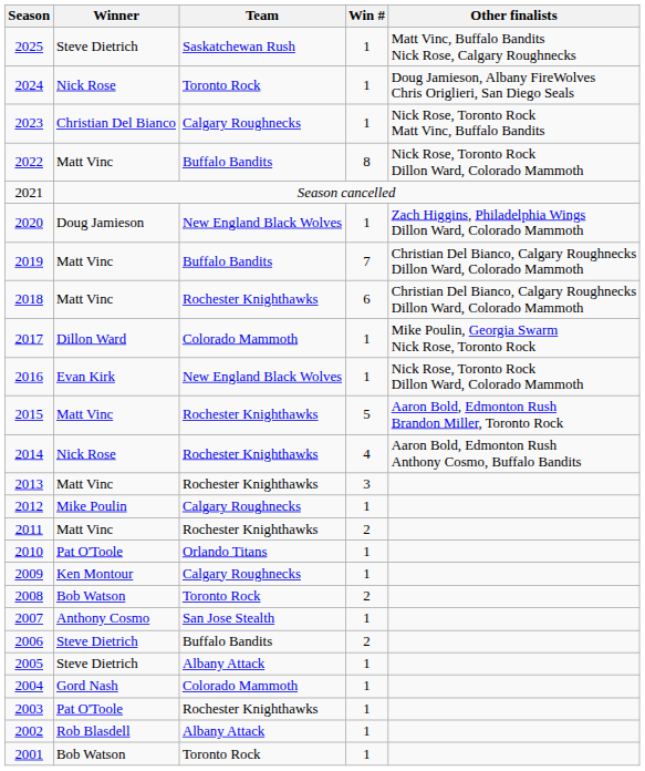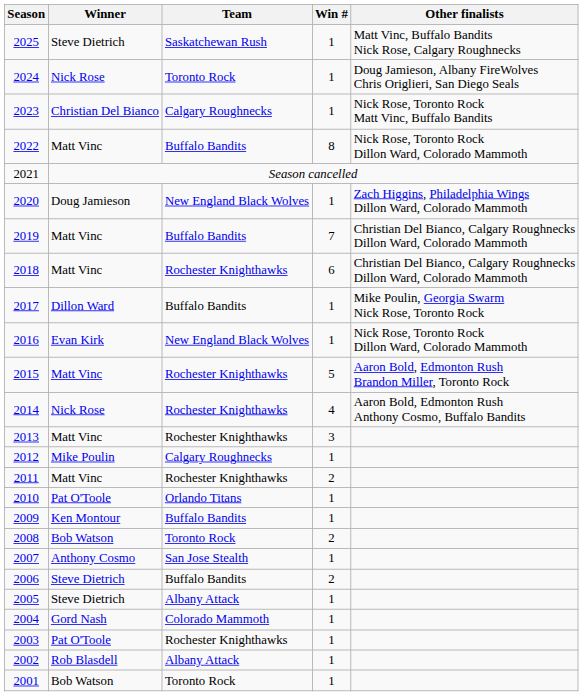 <table class="wikitable sortable">
 <tr>
 <th>Season</th>
 <th>Winner</th>
 <th>Team</th>
 <th>Win #</th>
 <th>Other finalists</th>
 </tr>
 <tr>
 <td align="center"><a href='#'>2025</a></td>
 <td>Steve Dietrich</td>
 <td><a href='#'>Saskatchewan Rush</a></td>
 <td align="center">1</td>
 <td>Matt Vinc, Buffalo Bandits<br>Nick Rose, Calgary Roughnecks</td>
 </tr>
 <tr>
 <td align="center"><a href='#'>2024</a></td>
 <td><a href='#'>Nick Rose</a></td>
 <td><a href='#'>Toronto Rock</a></td>
 <td align="center">1</td>
 <td>Doug Jamieson, Albany FireWolves<br>Chris Origlieri, San Diego Seals</td>
 </tr>
 <tr>
 <td align="center"><a href='#'>2023</a></td>
 <td><a href='#'>Christian Del Bianco</a></td>
 <td><a href='#'>Calgary Roughnecks</a></td>
 <td align="center">1</td>
 <td>Nick Rose, Toronto Rock<br>Matt Vinc, Buffalo Bandits</td>
 </tr>
 <tr>
 <td align="center"><a href='#'>2022</a></td>
 <td>Matt Vinc</td>
 <td><a href='#'>Buffalo Bandits</a></td>
 <td align="center">8</td>
 <td>Nick Rose, Toronto Rock<br>Dillon Ward, Colorado Mammoth</td>
 </tr>
 <tr>
 <td align="center">2021</td>
 <td align="center" colspan="4"><em>Season cancelled</em></td>
 </tr>
 <tr>
 <td align="center"><a href='#'>2020</a></td>
 <td>Doug Jamieson</td>
 <td><a href='#'>New England Black Wolves</a></td>
 <td align="center">1</td>
 <td><a href='#'>Zach Higgins</a>, <a href='#'>Philadelphia Wings</a><br>Dillon Ward, Colorado Mammoth</td>
 </tr>
 <tr>
 <td align="center"><a href='#'>2019</a></td>
 <td>Matt Vinc</td>
 <td><a href='#'>Buffalo Bandits</a></td>
 <td align="center">7</td>
 <td>Christian Del Bianco, Calgary Roughnecks<br>Dillon Ward, Colorado Mammoth</td>
 </tr>
 <tr>
 <td align="center"><a href='#'>2018</a></td>
 <td>Matt Vinc</td>
 <td><a href='#'>Rochester Knighthawks</a></td>
 <td align="center">6</td>
 <td>Christian Del Bianco, Calgary Roughnecks<br>Dillon Ward, Colorado Mammoth</td>
 </tr>
 <tr>
 <td align="center"><a href='#'>2017</a></td>
 <td><a href='#'>Dillon Ward</a></td>
-<td><a href='#'>Colorado Mammoth</a></td>
+<td>Buffalo Bandits</td>
 <td align="center">1</td>
 <td>Mike Poulin, <a href='#'>Georgia Swarm</a><br>Nick Rose, Toronto Rock</td>
 </tr>
 <tr>
 <td align="center"><a href='#'>2016</a></td>
 <td><a href='#'>Evan Kirk</a></td>
 <td><a href='#'>New England Black Wolves</a></td>
 <td align="center">1</td>
 <td>Nick Rose, Toronto Rock<br>Dillon Ward, Colorado Mammoth</td>
 </tr>
 <tr>
 <td align="center"><a href='#'>2015</a></td>
 <td><a href='#'>Matt Vinc</a></td>
 <td><a href='#'>Rochester Knighthawks</a></td>
 <td align="center">5</td>
 <td><a href='#'>Aaron Bold</a>, <a href='#'>Edmonton Rush</a><br><a href='#'>Brandon Miller</a>, Toronto Rock</td>
 </tr>
 <tr>
 <td align="center"><a href='#'>2014</a></td>
 <td><a href='#'>Nick Rose</a></td>
 <td><a href='#'>Rochester Knighthawks</a></td>
 <td align="center">4</td>
 <td>Aaron Bold, Edmonton Rush<br>Anthony Cosmo, Buffalo Bandits</td>
 </tr>
 <tr>
 <td align="center"><a href='#'>2013</a></td>
 <td>Matt Vinc</td>
 <td>Rochester Knighthawks</td>
 <td align="center">3</td>
 <td> </td>
 </tr>
 <tr>
 <td align="center"><a href='#'>2012</a></td>
 <td><a href='#'>Mike Poulin</a></td>
 <td><a href='#'>Calgary Roughnecks</a></td>
 <td align="center">1</td>
 <td> </td>
 </tr>
 <tr>
 <td align="center"><a href='#'>2011</a></td>
 <td>Matt Vinc </td>
 <td>Rochester Knighthawks</td>
 <td align="center">2</td>
 <td> </td>
 </tr>
 <tr>
 <td align="center"><a href='#'>2010</a></td>
 <td><a href='#'>Pat O'Toole</a></td>
 <td><a href='#'>Orlando Titans</a></td>
 <td align="center">1</td>
 <td> </td>
 </tr>
 <tr>
 <td align="center"><a href='#'>2009</a></td>
 <td><a href='#'>Ken Montour</a></td>
-<td><a href='#'>Calgary Roughnecks</a></td>
+<td><a href='#'>Buffalo Bandits</a></td>
 <td align="center">1</td>
 <td> </td>
 </tr>
 <tr>
 <td align="center"><a href='#'>2008</a></td>
 <td><a href='#'>Bob Watson</a>  </td>
 <td><a href='#'>Toronto Rock</a></td>
 <td align="center">2</td>
 <td> </td>
 </tr>
 <tr>
 <td align="center"><a href='#'>2007</a></td>
 <td><a href='#'>Anthony Cosmo</a></td>
 <td><a href='#'>San Jose Stealth</a></td>
 <td align="center">1</td>
 <td> </td>
 </tr>
 <tr>
 <td align="center"><a href='#'>2006</a></td>
 <td><a href='#'>Steve Dietrich</a></td>
 <td>Buffalo Bandits</td>
 <td align="center">2</td>
 <td> </td>
 </tr>
 <tr>
 <td align="center"><a href='#'>2005</a></td>
 <td>Steve Dietrich</td>
 <td><a href='#'>Albany Attack</a></td>
 <td align="center">1</td>
 <td> </td>
 </tr>
 <tr>
 <td align="center"><a href='#'>2004</a></td>
 <td><a href='#'>Gord Nash</a></td>
 <td><a href='#'>Colorado Mammoth</a></td>
 <td align="center">1</td>
 <td> </td>
 </tr>
 <tr>
 <td align="center"><a href='#'>2003</a></td>
 <td><a href='#'>Pat O'Toole</a></td>
 <td>Rochester Knighthawks</td>
 <td align="center">1</td>
 <td> </td>
 </tr>
 <tr>
 <td align="center"><a href='#'>2002</a></td>
 <td><a href='#'>Rob Blasdell</a></td>
 <td><a href='#'>Albany Attack</a></td>
 <td align="center">1</td>
 <td> </td>
 </tr>
 <tr>
 <td align="center"><a href='#'>2001</a></td>
 <td>Bob Watson</td>
 <td>Toronto Rock</td>
 <td align="center">1</td>
 <td> </td>
 </tr>
 </table>
